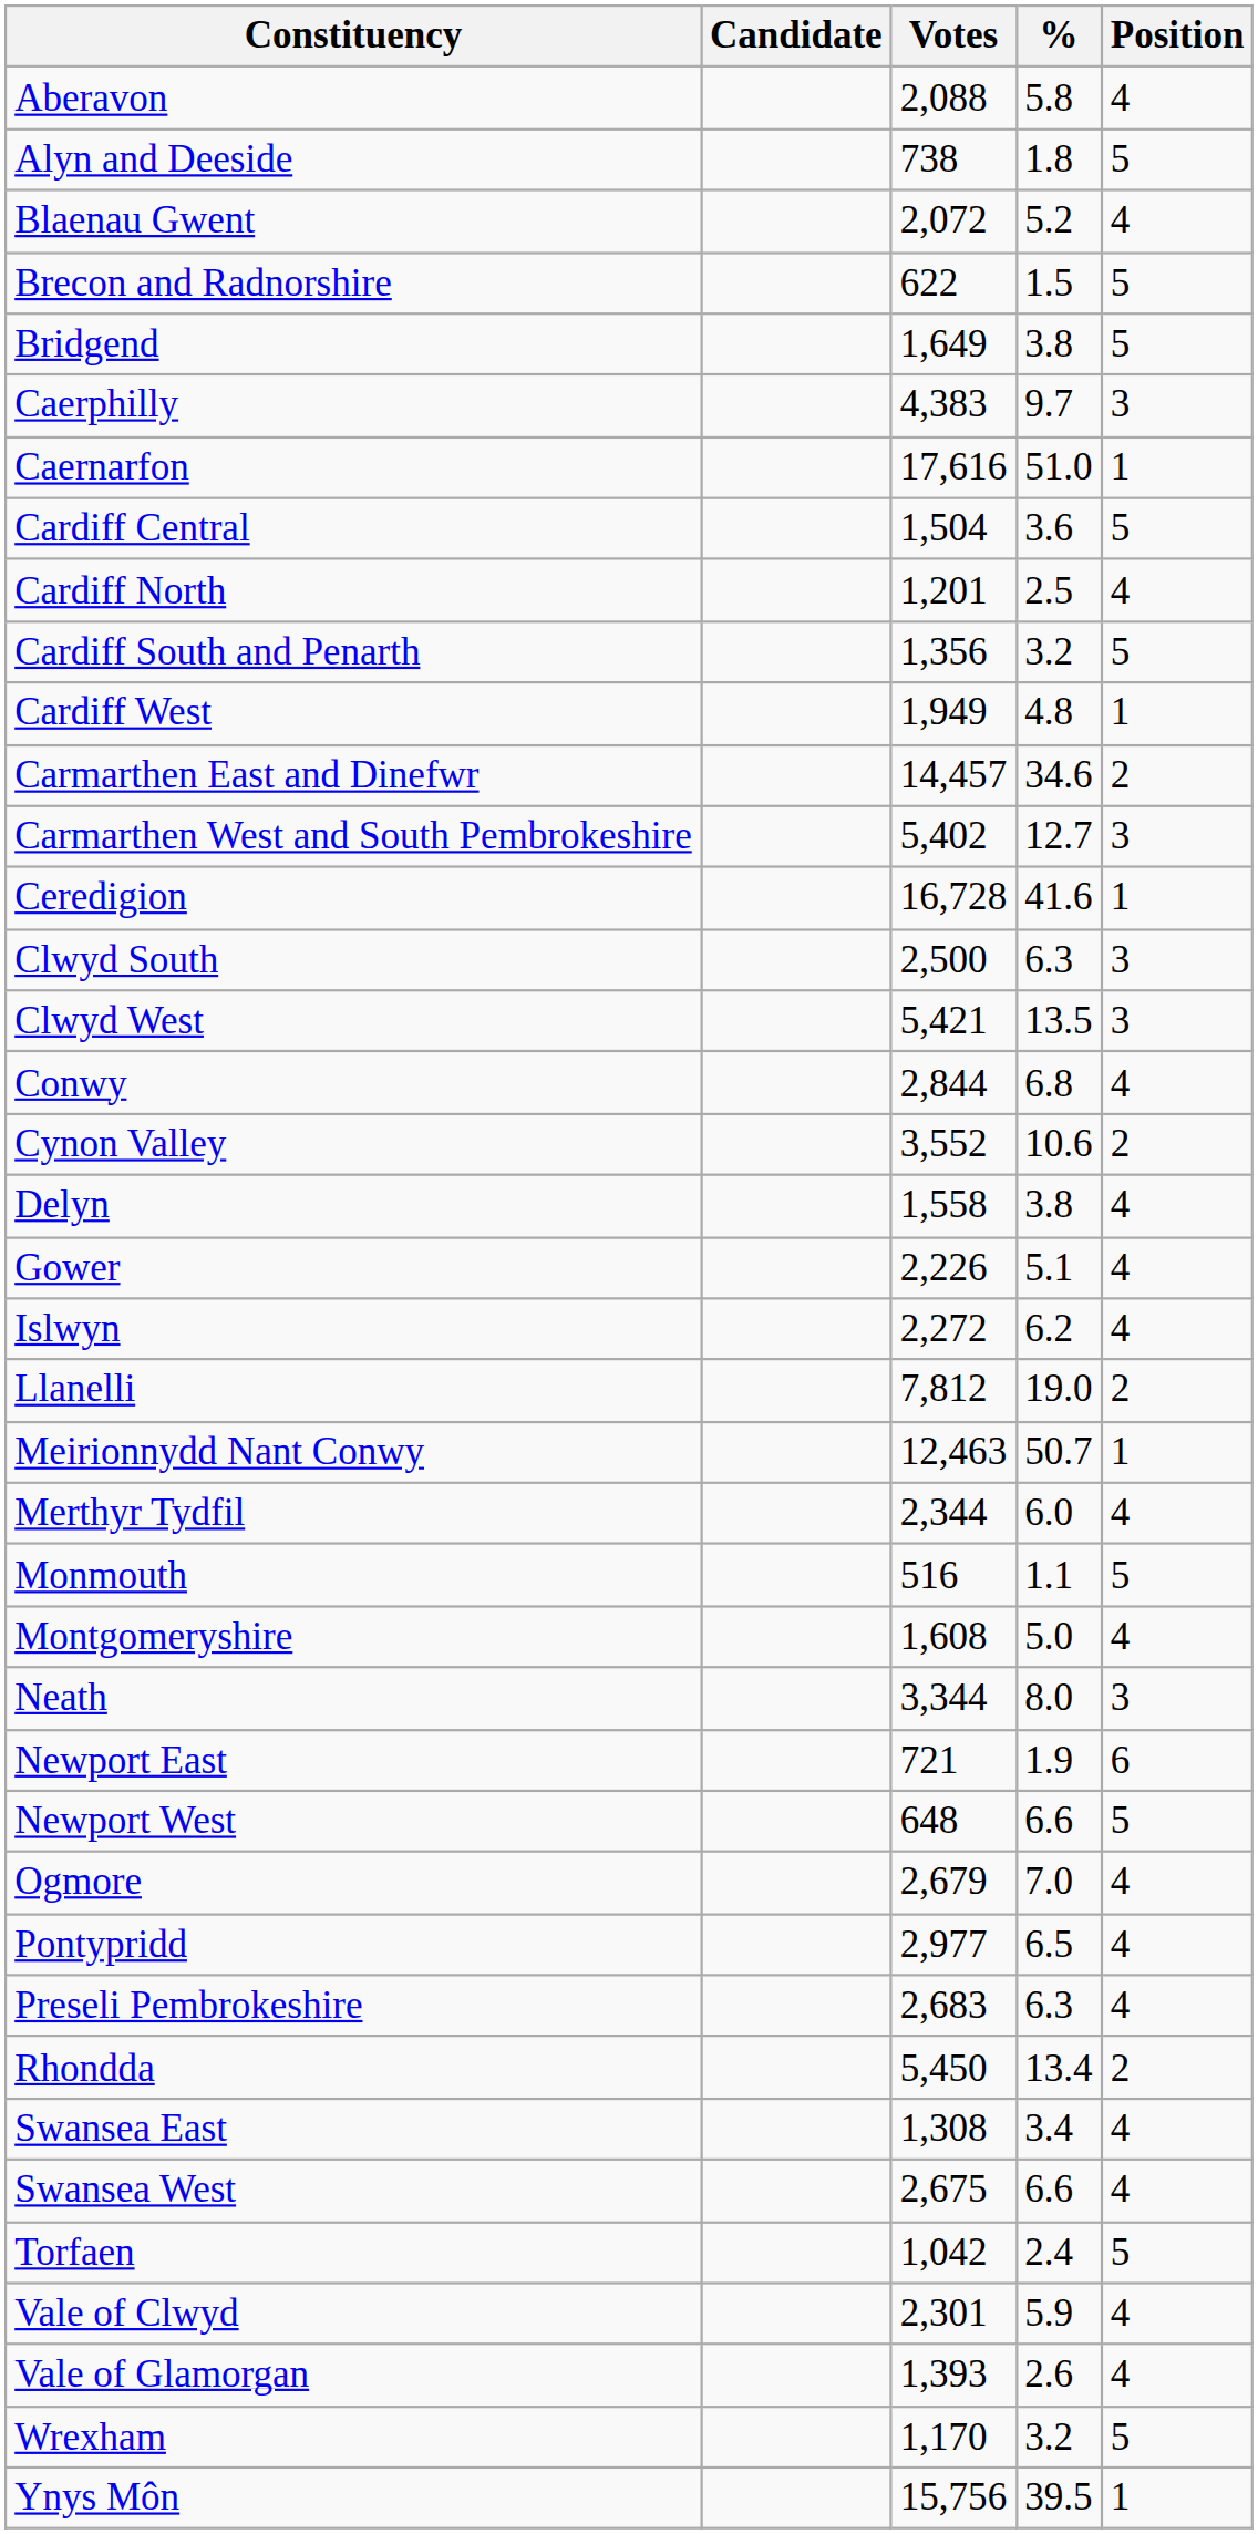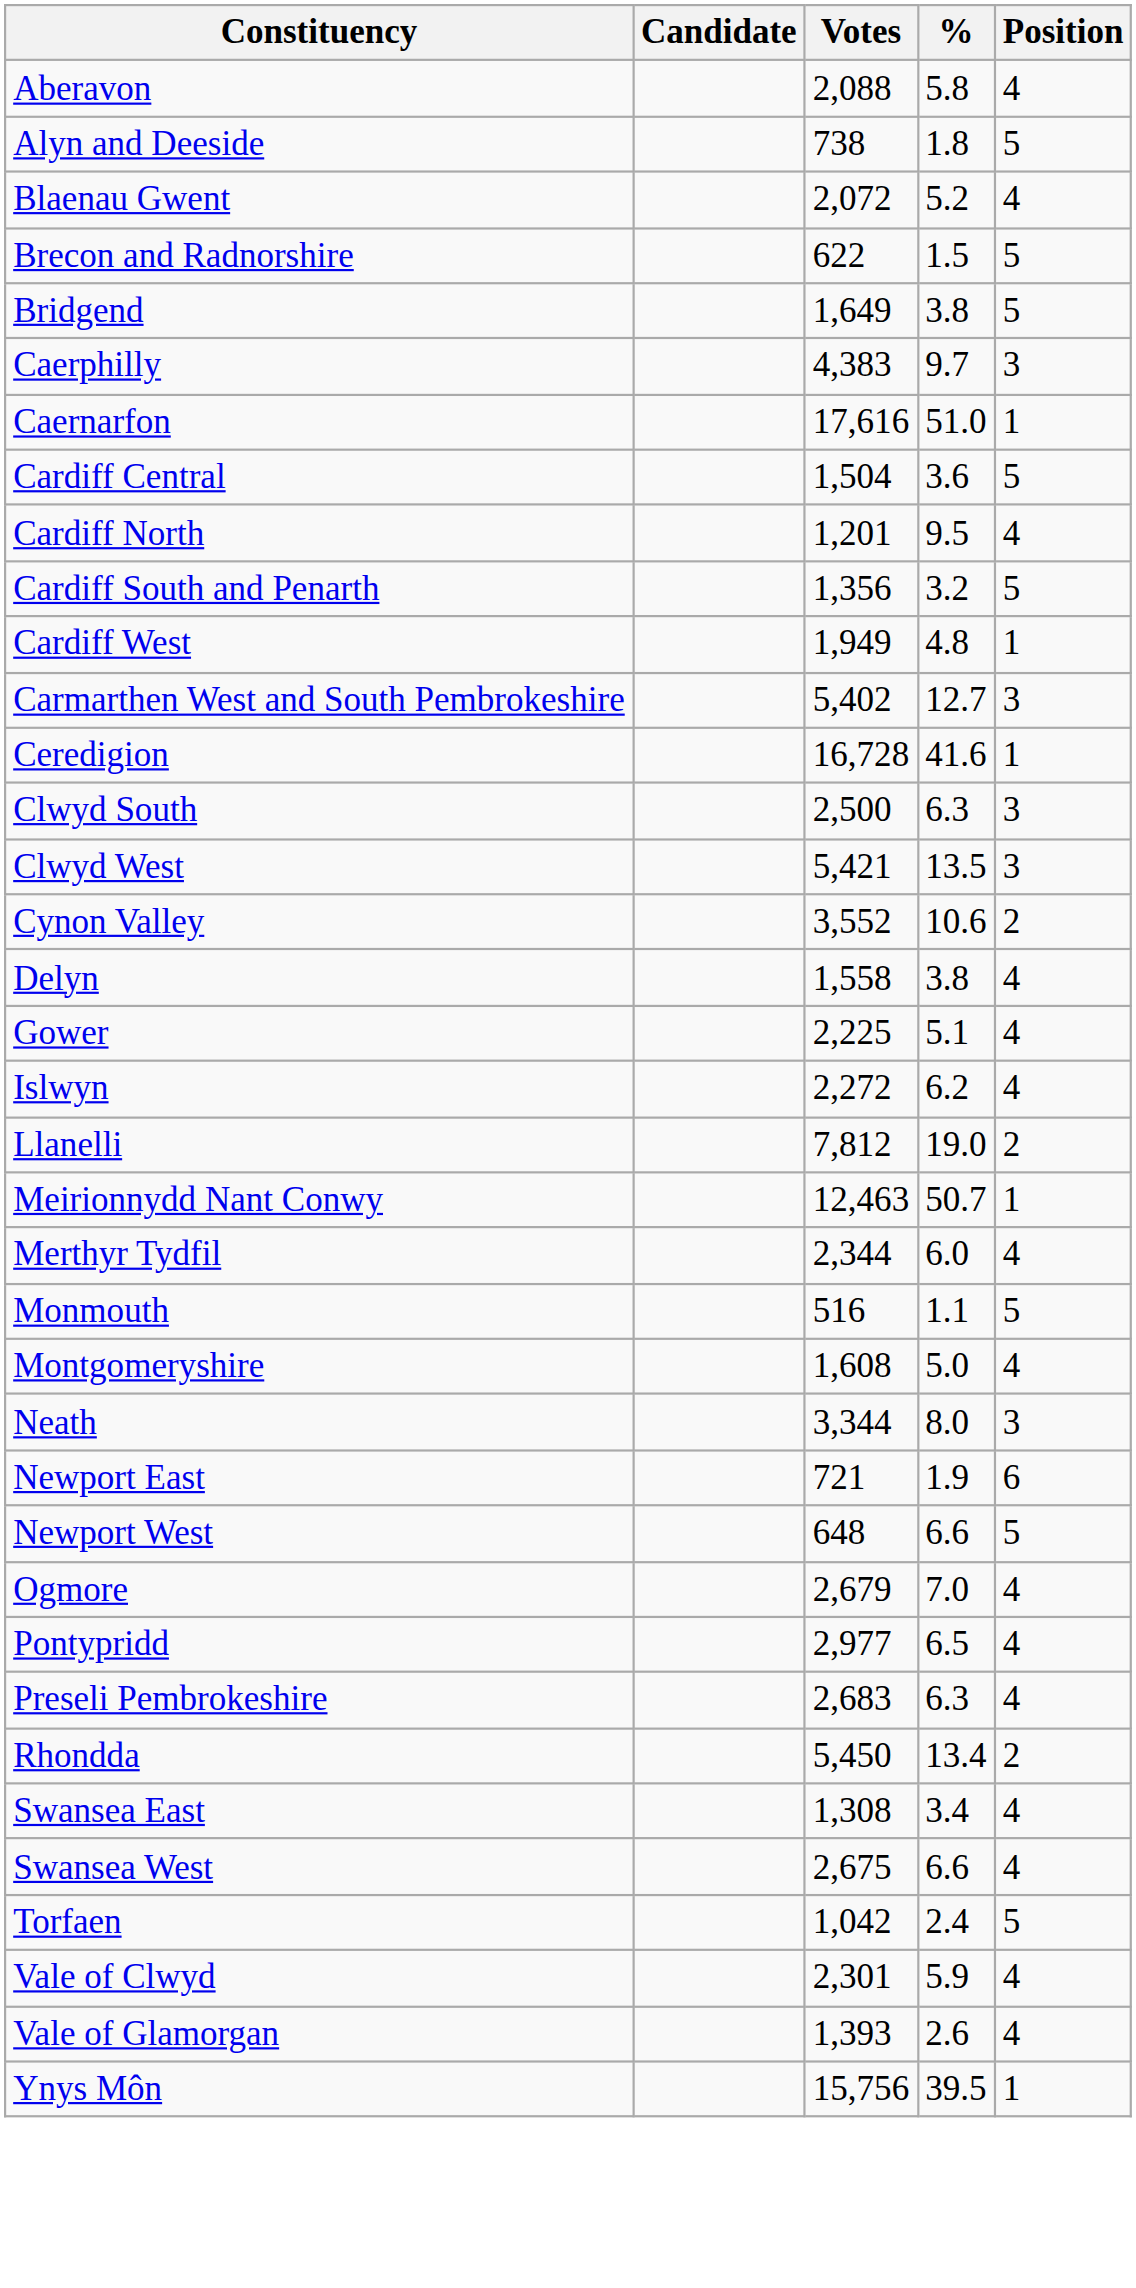 <table class="wikitable sortable">
 <tr>
 <th>Constituency</th>
 <th>Candidate</th>
 <th>Votes</th>
 <th>%</th>
 <th>Position</th>
 </tr>
 <tr>
 <td><a href='#'>Aberavon</a></td>
 <td></td>
 <td>2,088</td>
 <td>5.8</td>
 <td>4</td>
 </tr>
 <tr>
 <td><a href='#'>Alyn and Deeside</a></td>
 <td></td>
 <td>738</td>
 <td>1.8</td>
 <td>5</td>
 </tr>
 <tr>
 <td><a href='#'>Blaenau Gwent</a></td>
 <td></td>
 <td>2,072</td>
 <td>5.2</td>
 <td>4</td>
 </tr>
 <tr>
 <td><a href='#'>Brecon and Radnorshire</a></td>
 <td></td>
 <td>622</td>
 <td>1.5</td>
 <td>5</td>
 </tr>
 <tr>
 <td><a href='#'>Bridgend</a></td>
 <td></td>
 <td>1,649</td>
 <td>3.8</td>
 <td>5</td>
 </tr>
 <tr>
 <td><a href='#'>Caerphilly</a></td>
 <td></td>
 <td>4,383</td>
 <td>9.7</td>
 <td>3</td>
 </tr>
 <tr>
 <td><a href='#'>Caernarfon</a></td>
 <td></td>
 <td>17,616</td>
 <td>51.0</td>
 <td>1</td>
 </tr>
 <tr>
 <td><a href='#'>Cardiff Central</a></td>
 <td></td>
 <td>1,504</td>
 <td>3.6</td>
 <td>5</td>
 </tr>
 <tr>
 <td><a href='#'>Cardiff North</a></td>
 <td></td>
 <td>1,201</td>
-<td>2.5</td>
+<td>9.5</td>
 <td>4</td>
 </tr>
 <tr>
 <td><a href='#'>Cardiff South and Penarth</a></td>
 <td></td>
 <td>1,356</td>
 <td>3.2</td>
 <td>5</td>
 </tr>
 <tr>
 <td><a href='#'>Cardiff West</a></td>
 <td></td>
 <td>1,949</td>
 <td>4.8</td>
 <td>1</td>
-</tr>
-<tr>
-<td><a href='#'>Carmarthen East and Dinefwr</a></td>
-<td></td>
-<td>14,457</td>
-<td>34.6</td>
-<td>2</td>
 </tr>
 <tr>
 <td><a href='#'>Carmarthen West and South Pembrokeshire</a></td>
 <td></td>
 <td>5,402</td>
 <td>12.7</td>
 <td>3</td>
 </tr>
 <tr>
 <td><a href='#'>Ceredigion</a></td>
 <td></td>
 <td>16,728</td>
 <td>41.6</td>
 <td>1</td>
 </tr>
 <tr>
 <td><a href='#'>Clwyd South</a></td>
 <td></td>
 <td>2,500</td>
 <td>6.3</td>
 <td>3</td>
 </tr>
 <tr>
 <td><a href='#'>Clwyd West</a></td>
 <td></td>
 <td>5,421</td>
 <td>13.5</td>
 <td>3</td>
 </tr>
 <tr>
-<td><a href='#'>Conwy</a></td>
-<td></td>
-<td>2,844</td>
-<td>6.8</td>
-<td>4</td>
-</tr>
-<tr>
 <td><a href='#'>Cynon Valley</a></td>
 <td></td>
 <td>3,552</td>
 <td>10.6</td>
 <td>2</td>
 </tr>
 <tr>
 <td><a href='#'>Delyn</a></td>
 <td></td>
 <td>1,558</td>
 <td>3.8</td>
 <td>4</td>
 </tr>
 <tr>
 <td><a href='#'>Gower</a></td>
 <td></td>
-<td>2,226</td>
+<td>2,225</td>
 <td>5.1</td>
 <td>4</td>
 </tr>
 <tr>
 <td><a href='#'>Islwyn</a></td>
 <td></td>
 <td>2,272</td>
 <td>6.2</td>
 <td>4</td>
 </tr>
 <tr>
 <td><a href='#'>Llanelli</a></td>
 <td></td>
 <td>7,812</td>
 <td>19.0</td>
 <td>2</td>
 </tr>
 <tr>
 <td><a href='#'>Meirionnydd Nant Conwy</a></td>
 <td></td>
 <td>12,463</td>
 <td>50.7</td>
 <td>1</td>
 </tr>
 <tr>
 <td><a href='#'>Merthyr Tydfil</a></td>
 <td></td>
 <td>2,344</td>
 <td>6.0</td>
 <td>4</td>
 </tr>
 <tr>
 <td><a href='#'>Monmouth</a></td>
 <td></td>
 <td>516</td>
 <td>1.1</td>
 <td>5</td>
 </tr>
 <tr>
 <td><a href='#'>Montgomeryshire</a></td>
 <td></td>
 <td>1,608</td>
 <td>5.0</td>
 <td>4</td>
 </tr>
 <tr>
 <td><a href='#'>Neath</a></td>
 <td></td>
 <td>3,344</td>
 <td>8.0</td>
 <td>3</td>
 </tr>
 <tr>
 <td><a href='#'>Newport East</a></td>
 <td></td>
 <td>721</td>
 <td>1.9</td>
 <td>6</td>
 </tr>
 <tr>
 <td><a href='#'>Newport West</a></td>
 <td></td>
 <td>648</td>
 <td>6.6</td>
 <td>5</td>
 </tr>
 <tr>
 <td><a href='#'>Ogmore</a></td>
 <td></td>
 <td>2,679</td>
 <td>7.0</td>
 <td>4</td>
 </tr>
 <tr>
 <td><a href='#'>Pontypridd</a></td>
 <td></td>
 <td>2,977</td>
 <td>6.5</td>
 <td>4</td>
 </tr>
 <tr>
 <td><a href='#'>Preseli Pembrokeshire</a></td>
 <td></td>
 <td>2,683</td>
 <td>6.3</td>
 <td>4</td>
 </tr>
 <tr>
 <td><a href='#'>Rhondda</a></td>
 <td></td>
 <td>5,450</td>
 <td>13.4</td>
 <td>2</td>
 </tr>
 <tr>
 <td><a href='#'>Swansea East</a></td>
 <td></td>
 <td>1,308</td>
 <td>3.4</td>
 <td>4</td>
 </tr>
 <tr>
 <td><a href='#'>Swansea West</a></td>
 <td></td>
 <td>2,675</td>
 <td>6.6</td>
 <td>4</td>
 </tr>
 <tr>
 <td><a href='#'>Torfaen</a></td>
 <td></td>
 <td>1,042</td>
 <td>2.4</td>
 <td>5</td>
 </tr>
 <tr>
 <td><a href='#'>Vale of Clwyd</a></td>
 <td></td>
 <td>2,301</td>
 <td>5.9</td>
 <td>4</td>
 </tr>
 <tr>
 <td><a href='#'>Vale of Glamorgan</a></td>
 <td></td>
 <td>1,393</td>
 <td>2.6</td>
 <td>4</td>
 </tr>
 <tr>
-<td><a href='#'>Wrexham</a></td>
-<td></td>
-<td>1,170</td>
-<td>3.2</td>
-<td>5</td>
-</tr>
-<tr>
 <td><a href='#'>Ynys Môn</a></td>
 <td></td>
 <td>15,756</td>
 <td>39.5</td>
 <td>1</td>
 </tr>
 </table>
